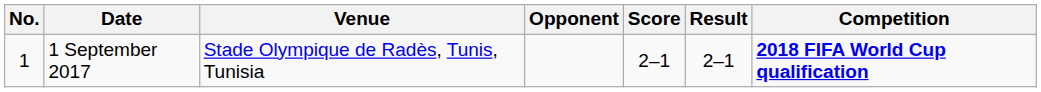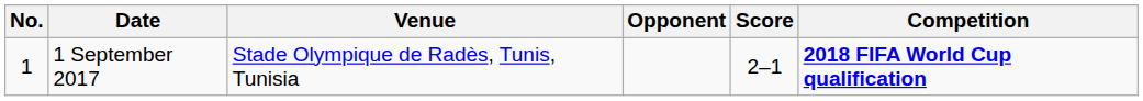 <table class="wikitable sortable">
 <tr>
 <th scope="col">No.</th>
 <th scope="col">Date</th>
 <th scope="col">Venue</th>
 <th scope="col">Opponent</th>
 <th scope="col">Score</th>
-<th scope="col">Result</th>
 <th scope="col">Competition</th>
 </tr>
 <tr>
 <td align="center">1</td>
 <td>1 September 2017</td>
 <td><a href='#'>Stade Olympique de Radès</a>, <a href='#'>Tunis</a>, Tunisia</td>
 <td></td>
 <td align="center">2–1</td>
-<td align="center">2–1</td>
 <td><strong><a href='#'>2018 FIFA World Cup qualification</a></strong></td>
 </tr>
 </table>
